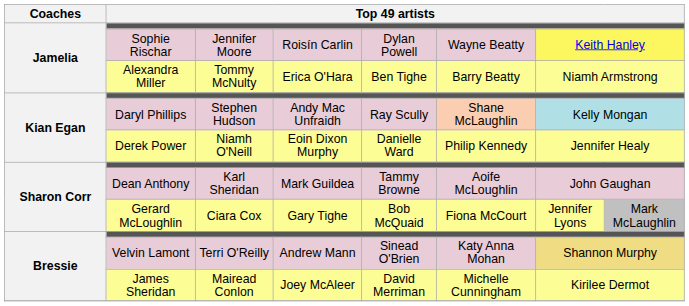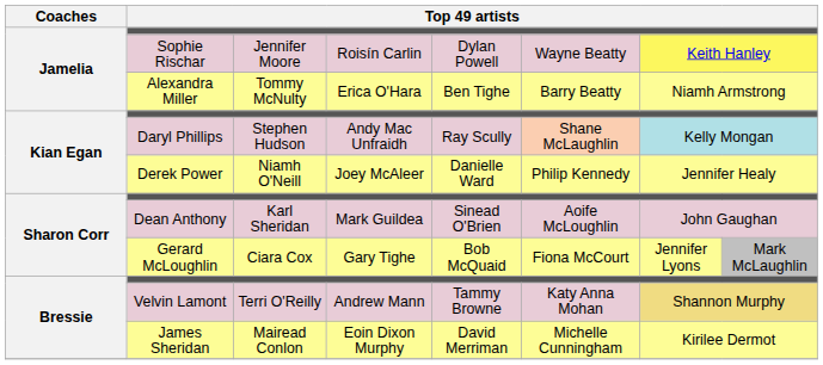 <table class="wikitable" style="text-align:center; line-height:17px; width:100%;">
 <tr>
 <th scope="col" width="15%">Coaches</th>
 <th scope="col" width="85%" colspan="7">Top 49 artists</th>
 </tr>
 <tr>
 <th rowspan="3"><strong>Jamelia</strong></th>
 <td colspan="7" style="background:#555555;"></td>
 </tr>
 <tr>
 <td style="background:#E8CCD7;">Sophie Rischar</td>
 <td style="background:#E8CCD7;">Jennifer Moore</td>
 <td style="background:#E8CCD7;">Roisín Carlin</td>
 <td style="background:#E8CCD7;">Dylan Powell</td>
 <td style="background:#E8CCD7;">Wayne Beatty</td>
 <td colspan="2" style="background:#FCF75E;"><a href='#'>Keith Hanley</a></td>
 </tr>
 <tr>
 <td style="background:#FDFD96;">Alexandra Miller</td>
 <td style="background:#FDFD96;">Tommy McNulty</td>
 <td style="background:#FDFD96;">Erica O'Hara</td>
 <td style="background:#FDFD96;">Ben Tighe</td>
 <td style="background:#FDFD96;">Barry Beatty</td>
 <td colspan="2" style="background:#FDFD96;">Niamh Armstrong</td>
 </tr>
 <tr>
 <th rowspan="3"><strong>Kian Egan</strong></th>
 <td colspan="7" style="background:#555555;"></td>
 </tr>
 <tr>
 <td style="background:#E8CCD7;">Daryl Phillips</td>
 <td style="background:#E8CCD7;">Stephen Hudson</td>
 <td style="background:#E8CCD7;">Andy Mac Unfraidh</td>
 <td style="background:#E8CCD7;">Ray Scully</td>
 <td style="background:#FBCEB1;">Shane McLaughlin</td>
 <td colspan="2" style="background:#B0E0E6;">Kelly Mongan</td>
 </tr>
 <tr>
 <td style="background:#FDFD96;">Derek Power</td>
 <td style="background:#FDFD96;">Niamh O'Neill</td>
-<td style="background:#FDFD96;">Eoin Dixon Murphy</td>
+<td style="background:#FDFD96;">Joey McAleer</td>
 <td style="background:#FDFD96;">Danielle Ward</td>
 <td style="background:#FDFD96;">Philip Kennedy</td>
 <td colspan="2" style="background:#FDFD96;">Jennifer Healy</td>
 </tr>
 <tr>
 <th rowspan="3"><strong>Sharon Corr</strong></th>
 <td colspan="7" style="background:#555555;"></td>
 </tr>
 <tr>
 <td style="background:#E8CCD7;">Dean Anthony</td>
 <td style="background:#E8CCD7;">Karl Sheridan</td>
 <td style="background:#E8CCD7;">Mark Guildea</td>
-<td style="background:#E8CCD7;">Tammy Browne</td>
+<td style="background:#E8CCD7;">Sinead O'Brien</td>
 <td style="background:#E8CCD7;">Aoife McLoughlin</td>
 <td colspan="2" style="background:#E8CCD7;">John Gaughan</td>
 </tr>
 <tr>
 <td style="background:#FDFD96;">Gerard McLoughlin</td>
 <td style="background:#FDFD96;">Ciara Cox</td>
 <td style="background:#FDFD96;">Gary Tighe</td>
 <td style="background:#FDFD96;">Bob McQuaid</td>
 <td style="background:#FDFD96;">Fiona McCourt</td>
 <td style="background:#FDFD96;">Jennifer Lyons</td>
 <td style="background:silver;">Mark McLaughlin</td>
 </tr>
 <tr>
 <th rowspan="3"><strong>Bressie</strong></th>
 <td colspan="7" style="background:#555555;"></td>
 </tr>
 <tr>
 <td style="background:#E8CCD7;">Velvin Lamont</td>
 <td style="background:#E8CCD7;">Terri O'Reilly</td>
 <td style="background:#E8CCD7;">Andrew Mann</td>
-<td style="background:#E8CCD7;">Sinead O'Brien</td>
+<td style="background:#E8CCD7;">Tammy Browne</td>
 <td style="background:#E8CCD7;">Katy Anna Mohan</td>
 <td colspan="2" style="background:#F0DC82;">Shannon Murphy</td>
 </tr>
 <tr>
 <td style="background:#FDFD96;">James Sheridan</td>
 <td style="background:#FDFD96;">Mairead Conlon</td>
-<td style="background:#FDFD96;">Joey McAleer</td>
+<td style="background:#FDFD96;">Eoin Dixon Murphy</td>
 <td style="background:#FDFD96;">David Merriman</td>
 <td style="background:#FDFD96;">Michelle Cunningham</td>
 <td colspan="2" style="background:#FDFD96;">Kirilee Dermot</td>
 </tr>
 <tr>
 </tr>
 </table>
